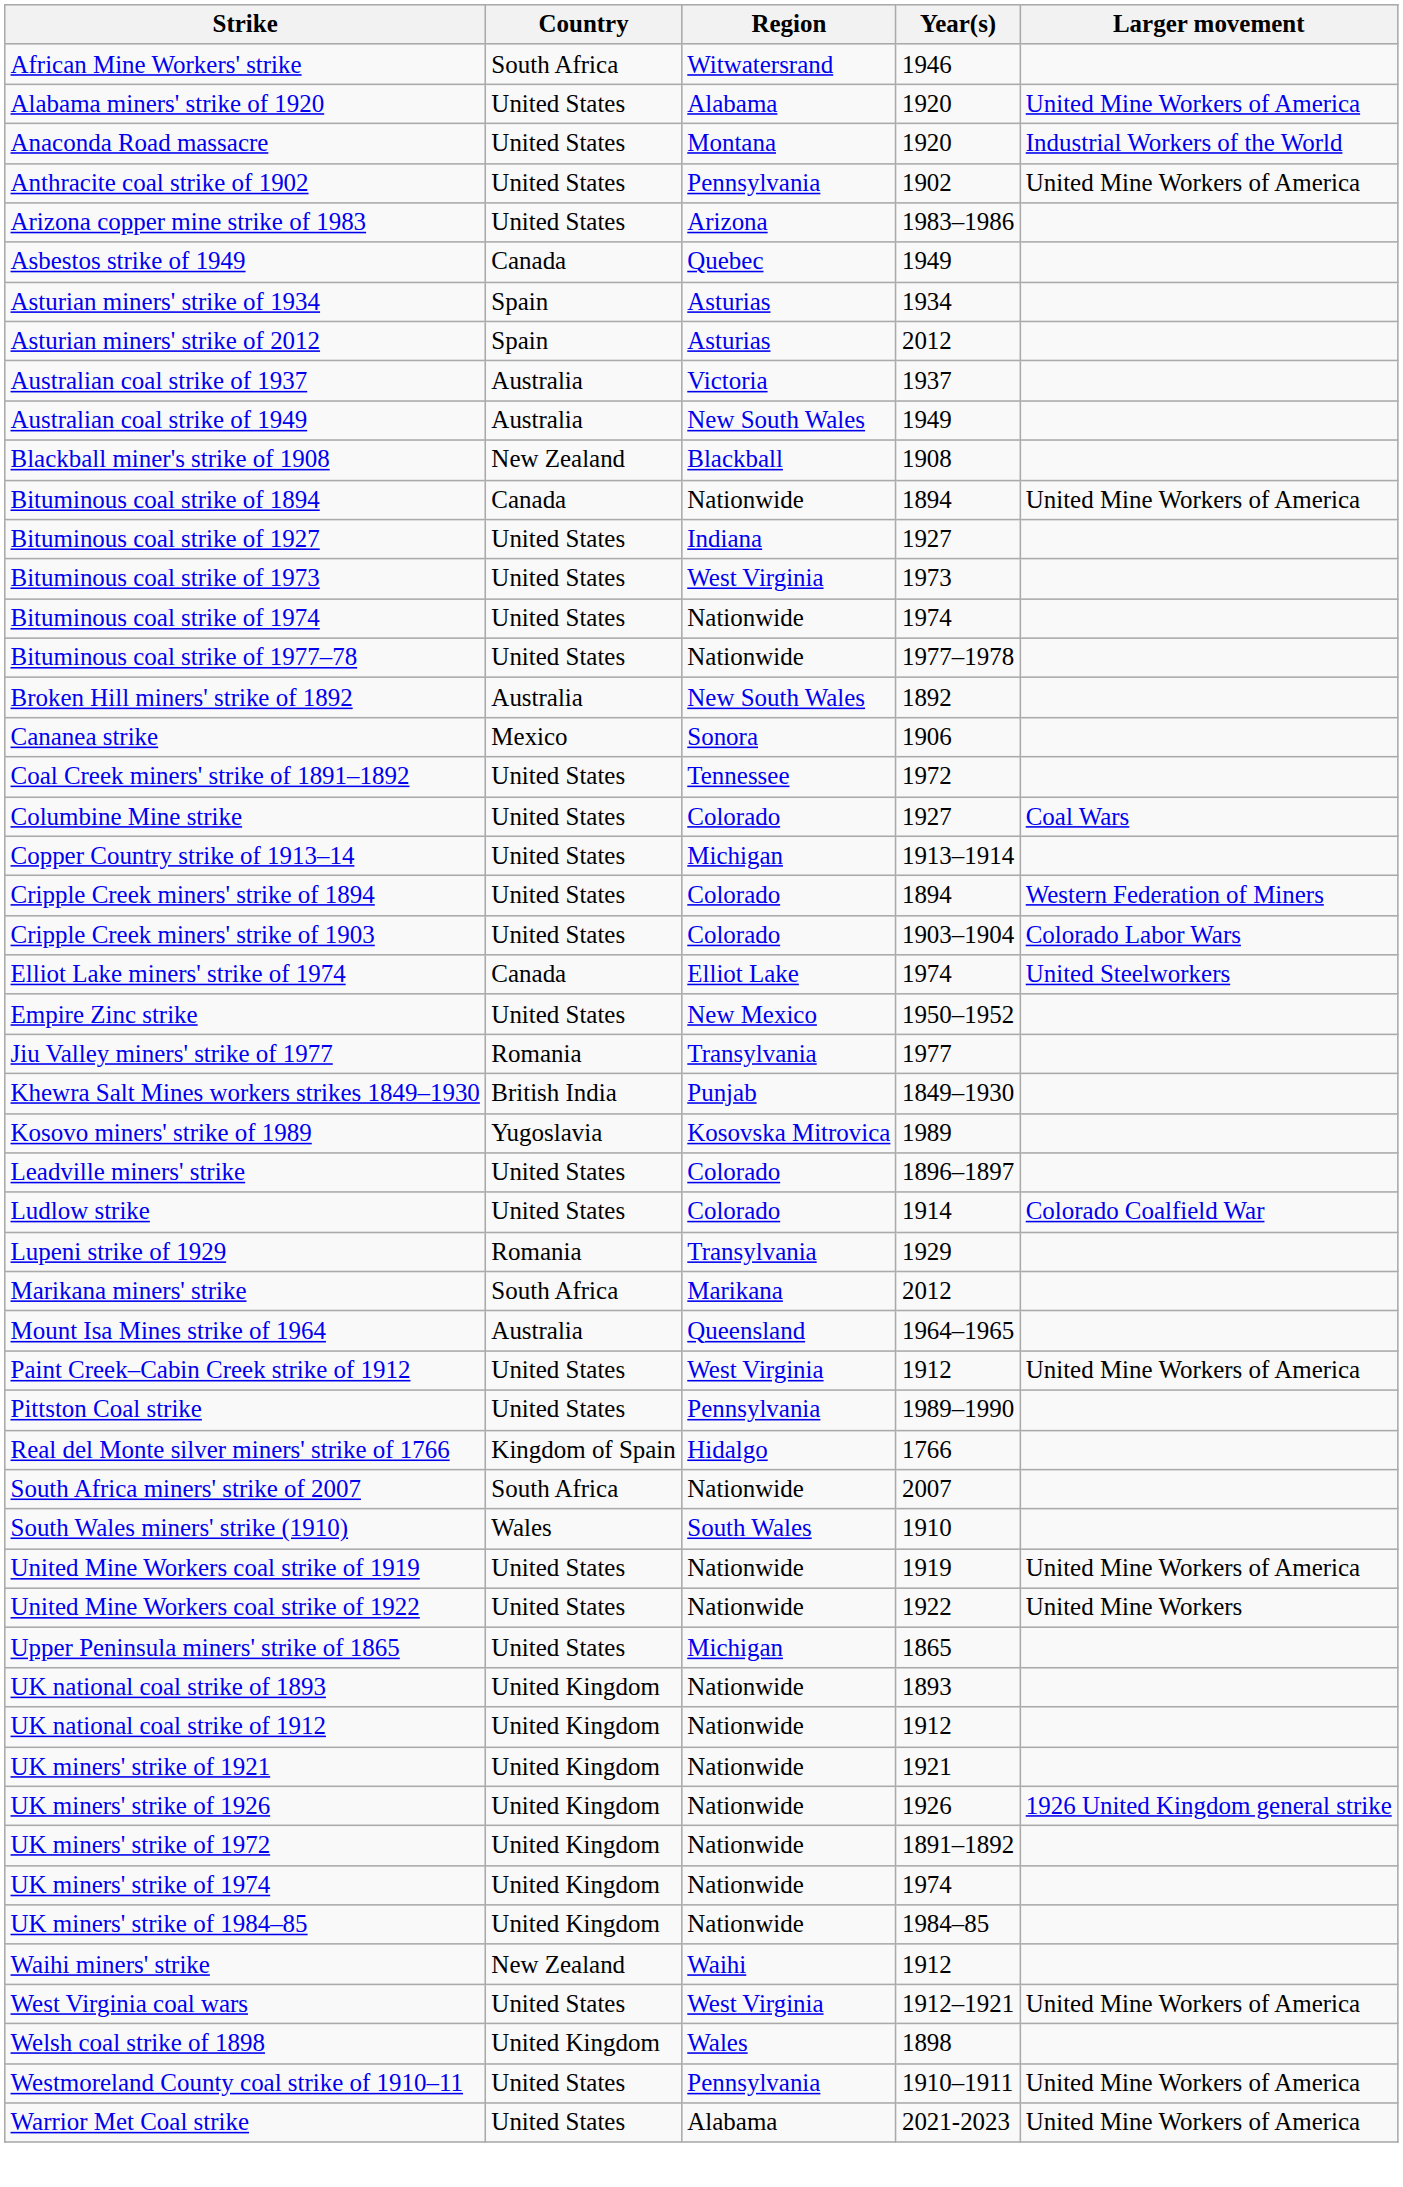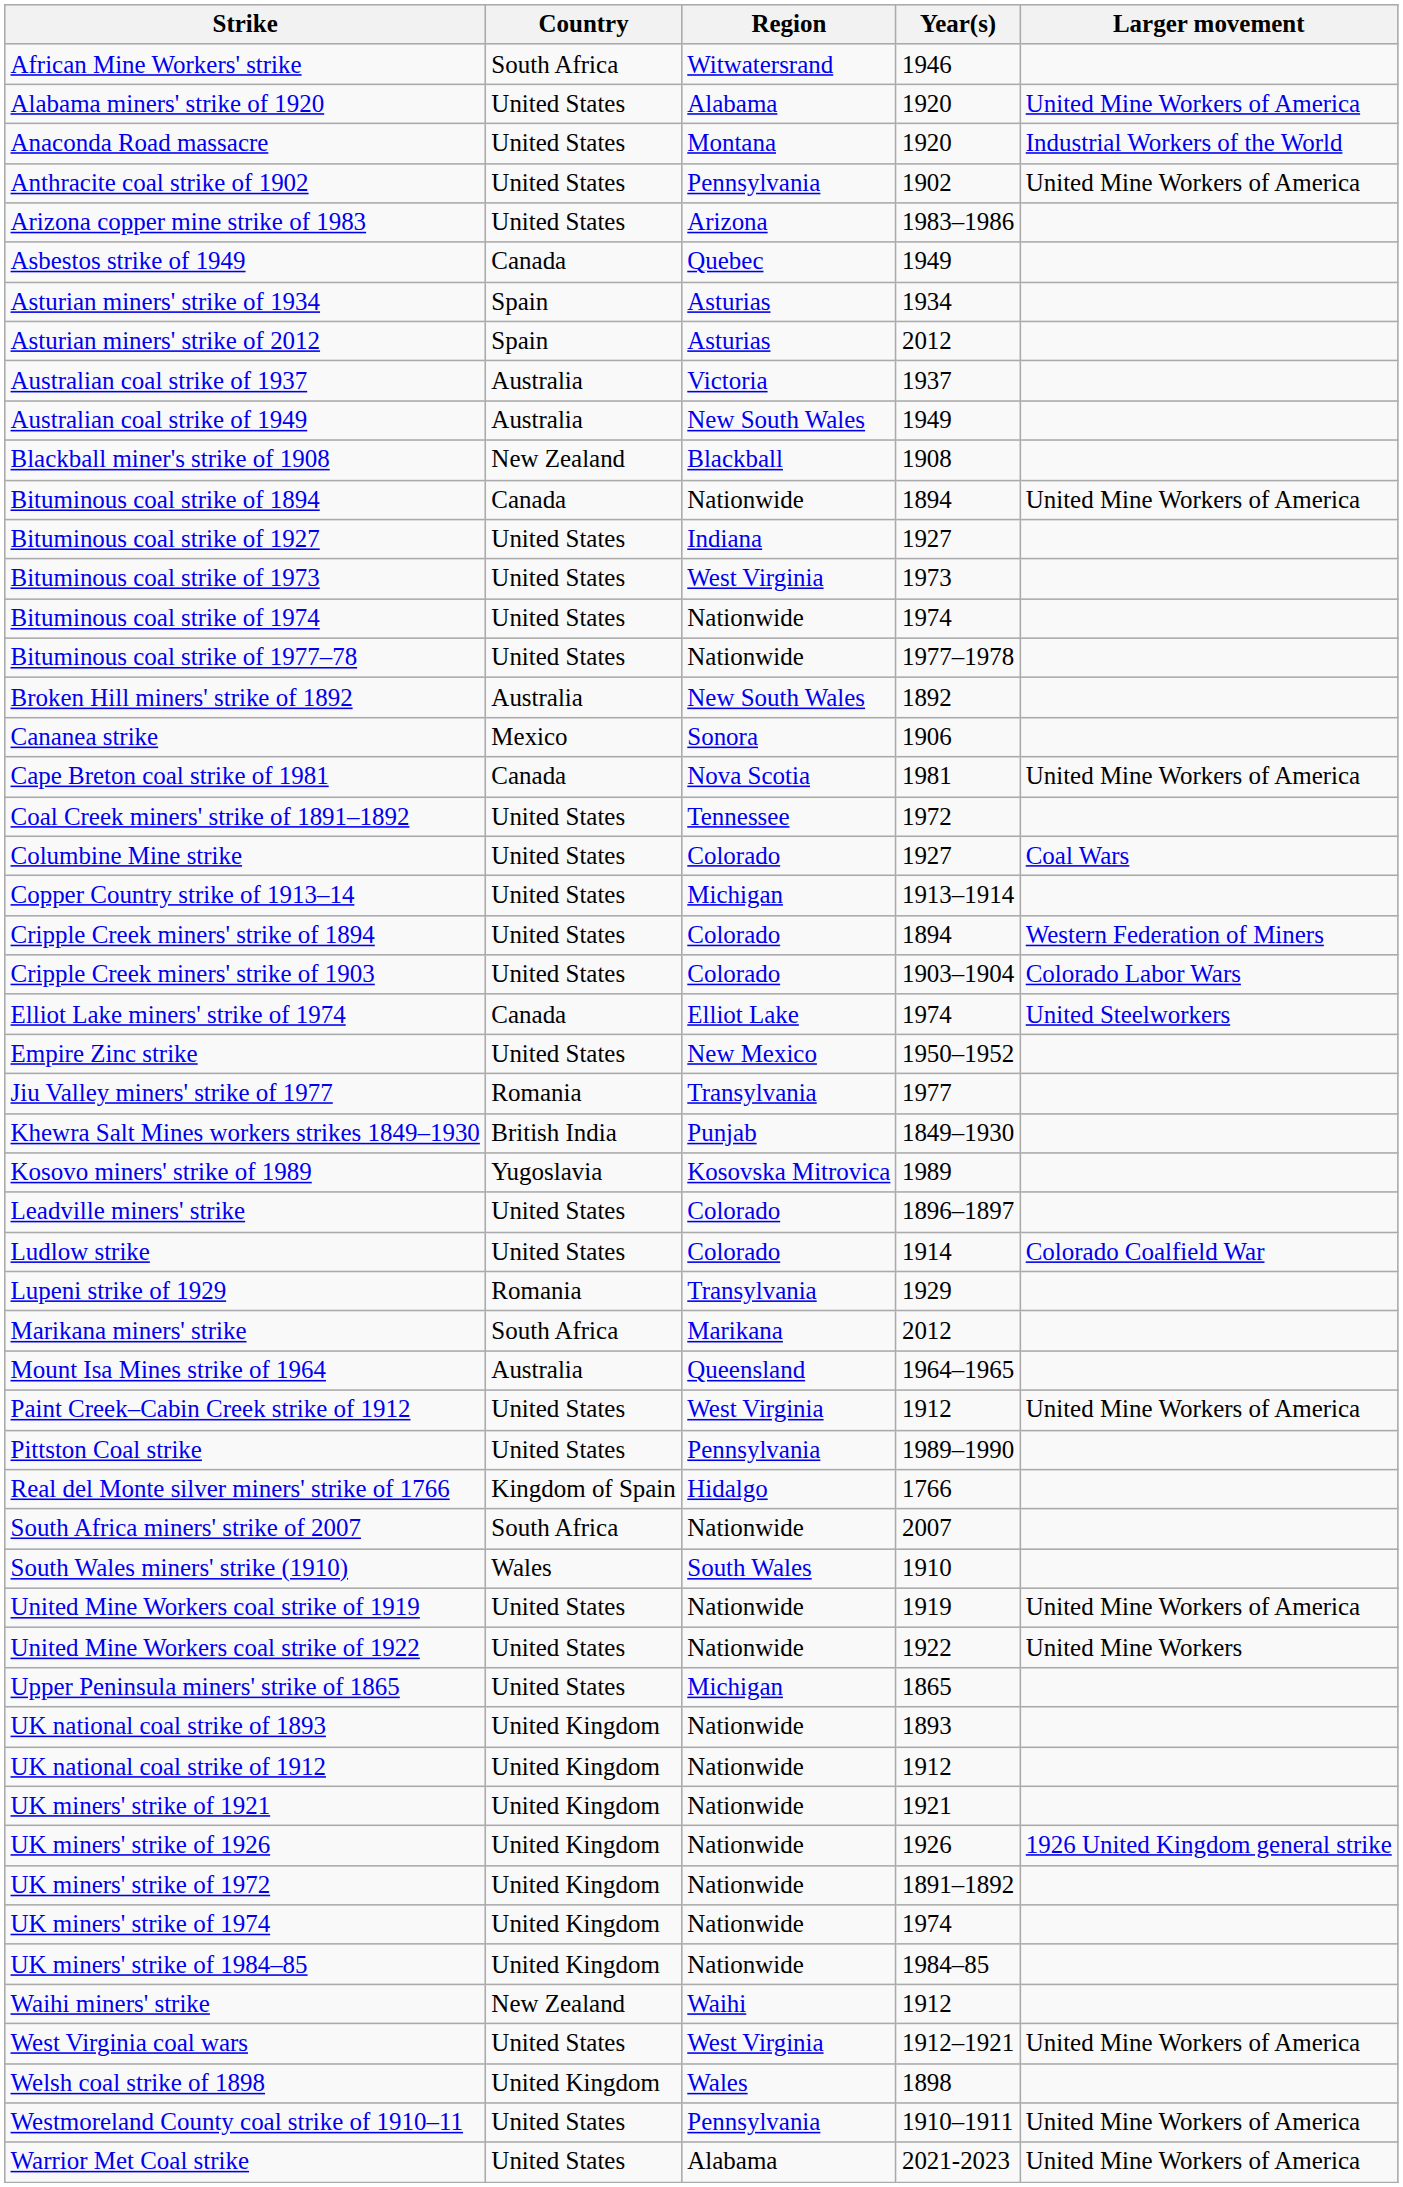 <table class="wikitable sortable plainrowheaders" summary="List of miners' strikes (sortable), Country (sortable), Region, Year(s) (sortable), and Larger movement (sortable)">
 <tr>
 <th scope="col">Strike</th>
 <th scope="col">Country</th>
 <th scope="col" class="unsortable">Region</th>
 <th scope="col" data-sort-type="number">Year(s)</th>
 <th scope="col">Larger movement</th>
 </tr>
 <tr>
 <td><a href='#'>African Mine Workers' strike</a></td>
 <td>South Africa</td>
 <td><a href='#'>Witwatersrand</a></td>
 <td>1946</td>
 <td></td>
 </tr>
 <tr>
 <td><a href='#'>Alabama miners' strike of 1920</a></td>
 <td>United States</td>
 <td><a href='#'>Alabama</a></td>
 <td>1920</td>
 <td><a href='#'>United Mine Workers of America</a></td>
 </tr>
 <tr>
 <td><a href='#'>Anaconda Road massacre</a></td>
 <td>United States</td>
 <td><a href='#'>Montana</a></td>
 <td>1920</td>
 <td><a href='#'>Industrial Workers of the World</a></td>
 </tr>
 <tr>
 <td><a href='#'>Anthracite coal strike of 1902</a></td>
 <td>United States</td>
 <td><a href='#'>Pennsylvania</a></td>
 <td>1902</td>
 <td>United Mine Workers of America</td>
 </tr>
 <tr>
 <td><a href='#'>Arizona copper mine strike of 1983</a></td>
 <td>United States</td>
 <td><a href='#'>Arizona</a></td>
 <td>1983–1986</td>
 <td></td>
 </tr>
 <tr>
 <td><a href='#'>Asbestos strike of 1949</a></td>
 <td>Canada</td>
 <td><a href='#'>Quebec</a></td>
 <td>1949</td>
 <td></td>
 </tr>
 <tr>
 <td><a href='#'>Asturian miners' strike of 1934</a></td>
 <td>Spain</td>
 <td><a href='#'>Asturias</a></td>
 <td>1934</td>
 <td></td>
 </tr>
 <tr>
 <td><a href='#'>Asturian miners' strike of 2012</a></td>
 <td>Spain</td>
 <td><a href='#'>Asturias</a></td>
 <td>2012</td>
 <td></td>
 </tr>
 <tr>
 <td><a href='#'>Australian coal strike of 1937</a></td>
 <td>Australia</td>
 <td><a href='#'>Victoria</a></td>
 <td>1937</td>
 <td></td>
 </tr>
 <tr>
 <td><a href='#'>Australian coal strike of 1949</a></td>
 <td>Australia</td>
 <td><a href='#'>New South Wales</a></td>
 <td>1949</td>
 <td></td>
 </tr>
 <tr>
 <td><a href='#'>Blackball miner's strike of 1908</a></td>
 <td>New Zealand</td>
 <td><a href='#'>Blackball</a></td>
 <td>1908</td>
 <td></td>
 </tr>
 <tr>
 <td><a href='#'>Bituminous coal strike of 1894</a></td>
 <td>Canada</td>
 <td>Nationwide</td>
 <td>1894</td>
 <td>United Mine Workers of America</td>
 </tr>
 <tr>
 <td><a href='#'>Bituminous coal strike of 1927</a></td>
 <td>United States</td>
 <td><a href='#'>Indiana</a></td>
 <td>1927</td>
 <td></td>
 </tr>
 <tr>
 <td><a href='#'>Bituminous coal strike of 1973</a></td>
 <td>United States</td>
 <td><a href='#'>West Virginia</a></td>
 <td>1973</td>
 <td></td>
 </tr>
 <tr>
 <td><a href='#'>Bituminous coal strike of 1974</a></td>
 <td>United States</td>
 <td>Nationwide</td>
 <td>1974</td>
 <td></td>
 </tr>
 <tr>
 <td><a href='#'>Bituminous coal strike of 1977–78</a></td>
 <td>United States</td>
 <td>Nationwide</td>
 <td>1977–1978</td>
 <td></td>
 </tr>
 <tr>
 <td><a href='#'>Broken Hill miners' strike of 1892</a></td>
 <td>Australia</td>
 <td><a href='#'>New South Wales</a></td>
 <td>1892</td>
 <td></td>
 </tr>
 <tr>
 <td><a href='#'>Cananea strike</a></td>
 <td>Mexico</td>
 <td><a href='#'>Sonora</a></td>
 <td>1906</td>
 <td></td>
+</tr>
+<tr>
+<td><a href='#'>Cape Breton coal strike of 1981</a></td>
+<td>Canada</td>
+<td><a href='#'>Nova Scotia</a></td>
+<td>1981</td>
+<td>United Mine Workers of America</td>
 </tr>
 <tr>
 <td><a href='#'>Coal Creek miners' strike of 1891–1892</a></td>
 <td>United States</td>
 <td><a href='#'>Tennessee</a></td>
 <td>1972</td>
 <td></td>
 </tr>
 <tr>
 <td><a href='#'>Columbine Mine strike</a></td>
 <td>United States</td>
 <td><a href='#'>Colorado</a></td>
 <td>1927</td>
 <td><a href='#'>Coal Wars</a></td>
 </tr>
 <tr>
 <td><a href='#'>Copper Country strike of 1913–14</a></td>
 <td>United States</td>
 <td><a href='#'>Michigan</a></td>
 <td>1913–1914</td>
 <td></td>
 </tr>
 <tr>
 <td><a href='#'>Cripple Creek miners' strike of 1894</a></td>
 <td>United States</td>
 <td><a href='#'>Colorado</a></td>
 <td>1894</td>
 <td><a href='#'>Western Federation of Miners</a></td>
 </tr>
 <tr>
 <td><a href='#'>Cripple Creek miners' strike of 1903</a></td>
 <td>United States</td>
 <td><a href='#'>Colorado</a></td>
 <td>1903–1904</td>
 <td><a href='#'>Colorado Labor Wars</a></td>
 </tr>
 <tr>
 <td><a href='#'>Elliot Lake miners' strike of 1974</a></td>
 <td>Canada</td>
 <td><a href='#'>Elliot Lake</a></td>
 <td>1974</td>
 <td><a href='#'>United Steelworkers</a></td>
 </tr>
 <tr>
 <td><a href='#'>Empire Zinc strike</a></td>
 <td>United States</td>
 <td><a href='#'>New Mexico</a></td>
 <td>1950–1952</td>
 <td></td>
 </tr>
 <tr>
 <td><a href='#'>Jiu Valley miners' strike of 1977</a></td>
 <td>Romania</td>
 <td><a href='#'>Transylvania</a></td>
 <td>1977</td>
 <td></td>
 </tr>
 <tr>
 <td><a href='#'>Khewra Salt Mines workers strikes 1849–1930</a></td>
 <td>British India</td>
 <td><a href='#'>Punjab</a></td>
 <td>1849–1930</td>
 <td></td>
 </tr>
 <tr>
 <td><a href='#'>Kosovo miners' strike of 1989</a></td>
 <td>Yugoslavia</td>
 <td><a href='#'>Kosovska Mitrovica</a></td>
 <td>1989</td>
 <td></td>
 </tr>
 <tr>
 <td><a href='#'>Leadville miners' strike</a></td>
 <td>United States</td>
 <td><a href='#'>Colorado</a></td>
 <td>1896–1897</td>
 <td></td>
 </tr>
 <tr>
 <td><a href='#'>Ludlow strike</a></td>
 <td>United States</td>
 <td><a href='#'>Colorado</a></td>
 <td>1914</td>
 <td><a href='#'>Colorado Coalfield War</a></td>
 </tr>
 <tr>
 <td><a href='#'>Lupeni strike of 1929</a></td>
 <td>Romania</td>
 <td><a href='#'>Transylvania</a></td>
 <td>1929</td>
 <td></td>
 </tr>
 <tr>
 <td><a href='#'>Marikana miners' strike</a></td>
 <td>South Africa</td>
 <td><a href='#'>Marikana</a></td>
 <td>2012</td>
 <td></td>
 </tr>
 <tr>
 <td><a href='#'>Mount Isa Mines strike of 1964</a></td>
 <td>Australia</td>
 <td><a href='#'>Queensland</a></td>
 <td>1964–1965</td>
 <td></td>
 </tr>
 <tr>
 <td><a href='#'>Paint Creek–Cabin Creek strike of 1912</a></td>
 <td>United States</td>
 <td><a href='#'>West Virginia</a></td>
 <td>1912</td>
 <td>United Mine Workers of America</td>
 </tr>
 <tr>
 <td><a href='#'>Pittston Coal strike</a></td>
 <td>United States</td>
 <td><a href='#'>Pennsylvania</a></td>
 <td>1989–1990</td>
 <td></td>
 </tr>
 <tr>
 <td><a href='#'>Real del Monte silver miners' strike of 1766</a></td>
 <td>Kingdom of Spain</td>
 <td><a href='#'>Hidalgo</a></td>
 <td>1766</td>
 <td></td>
 </tr>
 <tr>
 <td><a href='#'>South Africa miners' strike of 2007</a></td>
 <td>South Africa</td>
 <td>Nationwide</td>
 <td>2007</td>
 <td></td>
 </tr>
 <tr>
 <td><a href='#'>South Wales miners' strike (1910)</a></td>
 <td>Wales</td>
 <td><a href='#'>South Wales</a></td>
 <td>1910</td>
 <td></td>
 </tr>
 <tr>
 <td><a href='#'>United Mine Workers coal strike of 1919</a></td>
 <td>United States</td>
 <td>Nationwide</td>
 <td>1919</td>
 <td>United Mine Workers of America</td>
 </tr>
 <tr>
 <td><a href='#'>United Mine Workers coal strike of 1922</a></td>
 <td>United States</td>
 <td>Nationwide</td>
 <td>1922</td>
 <td>United Mine Workers</td>
 </tr>
 <tr>
 <td><a href='#'>Upper Peninsula miners' strike of 1865</a></td>
 <td>United States</td>
 <td><a href='#'>Michigan</a></td>
 <td>1865</td>
 <td></td>
 </tr>
 <tr>
 <td><a href='#'>UK national coal strike of 1893</a></td>
 <td>United Kingdom</td>
 <td>Nationwide</td>
 <td>1893</td>
 <td></td>
 </tr>
 <tr>
 <td><a href='#'>UK national coal strike of 1912</a></td>
 <td>United Kingdom</td>
 <td>Nationwide</td>
 <td>1912</td>
 <td></td>
 </tr>
 <tr>
 <td><a href='#'>UK miners' strike of 1921</a></td>
 <td>United Kingdom</td>
 <td>Nationwide</td>
 <td>1921</td>
 <td></td>
 </tr>
 <tr>
 <td><a href='#'>UK miners' strike of 1926</a></td>
 <td>United Kingdom</td>
 <td>Nationwide</td>
 <td>1926</td>
 <td><a href='#'>1926 United Kingdom general strike</a></td>
 </tr>
 <tr>
 <td><a href='#'>UK miners' strike of 1972</a></td>
 <td>United Kingdom</td>
 <td>Nationwide</td>
 <td>1891–1892</td>
 <td></td>
 </tr>
 <tr>
 <td><a href='#'>UK miners' strike of 1974</a></td>
 <td>United Kingdom</td>
 <td>Nationwide</td>
 <td>1974</td>
 <td></td>
 </tr>
 <tr>
 <td><a href='#'>UK miners' strike of 1984–85</a></td>
 <td>United Kingdom</td>
 <td>Nationwide</td>
 <td>1984–85</td>
 <td></td>
 </tr>
 <tr>
 <td><a href='#'>Waihi miners' strike</a></td>
 <td>New Zealand</td>
 <td><a href='#'>Waihi</a></td>
 <td>1912</td>
 <td></td>
 </tr>
 <tr>
 <td><a href='#'>West Virginia coal wars</a></td>
 <td>United States</td>
 <td><a href='#'>West Virginia</a></td>
 <td>1912–1921</td>
 <td>United Mine Workers of America</td>
 </tr>
 <tr>
 <td><a href='#'>Welsh coal strike of 1898</a></td>
 <td>United Kingdom</td>
 <td><a href='#'>Wales</a></td>
 <td>1898</td>
 <td></td>
 </tr>
 <tr>
 <td><a href='#'>Westmoreland County coal strike of 1910–11</a></td>
 <td>United States</td>
 <td><a href='#'>Pennsylvania</a></td>
 <td>1910–1911</td>
 <td>United Mine Workers of America</td>
 </tr>
 <tr>
 <td><a href='#'>Warrior Met Coal strike</a></td>
 <td>United States</td>
 <td>Alabama</td>
 <td>2021-2023</td>
 <td>United Mine Workers of America</td>
 </tr>
 </table>
